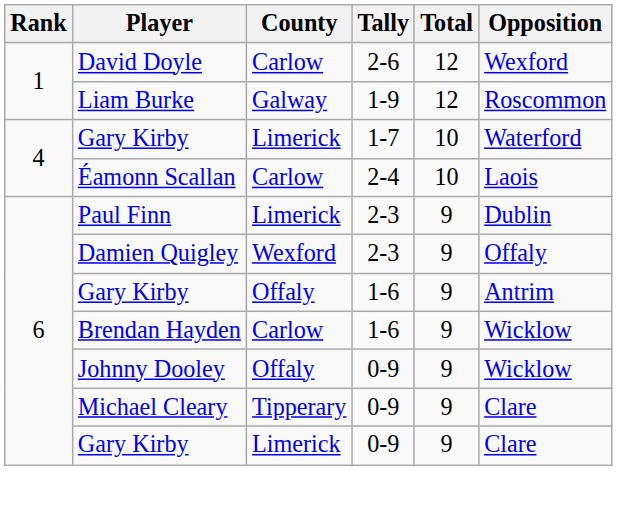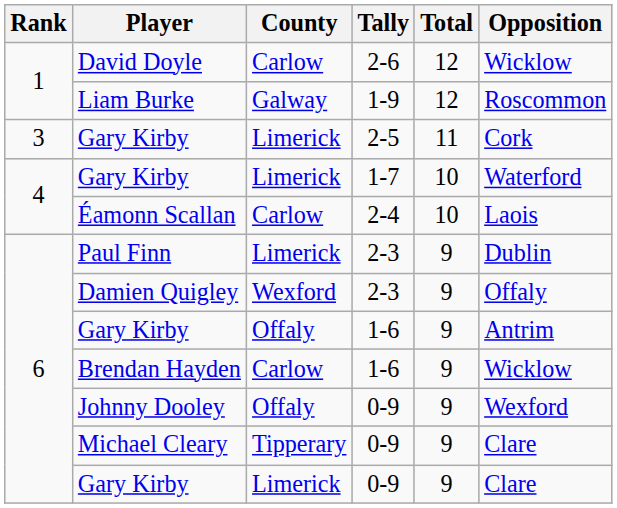 <table class="wikitable">
 <tr>
 <th>Rank</th>
 <th>Player</th>
 <th>County</th>
 <th>Tally</th>
 <th>Total</th>
 <th>Opposition</th>
 </tr>
 <tr>
 <td rowspan=2 align=center>1</td>
 <td><a href='#'>David Doyle</a></td>
 <td><a href='#'>Carlow</a></td>
 <td align=center>2-6</td>
 <td align=center>12</td>
-<td><a href='#'>Wexford</a></td>
+<td><a href='#'>Wicklow</a></td>
 </tr>
 <tr>
 <td><a href='#'>Liam Burke</a></td>
 <td><a href='#'>Galway</a></td>
 <td align=center>1-9</td>
 <td align=center>12</td>
 <td><a href='#'>Roscommon</a></td>
+</tr>
+<tr>
+<td rowspan=1 align=center>3</td>
+<td><a href='#'>Gary Kirby</a></td>
+<td><a href='#'>Limerick</a></td>
+<td align=center>2-5</td>
+<td align=center>11</td>
+<td><a href='#'>Cork</a></td>
 </tr>
 <tr>
 <td rowspan=2 align=center>4</td>
 <td><a href='#'>Gary Kirby</a></td>
 <td><a href='#'>Limerick</a></td>
 <td align=center>1-7</td>
 <td align=center>10</td>
 <td><a href='#'>Waterford</a></td>
 </tr>
 <tr>
 <td><a href='#'>Éamonn Scallan</a></td>
 <td><a href='#'>Carlow</a></td>
 <td align=center>2-4</td>
 <td align=center>10</td>
 <td><a href='#'>Laois</a></td>
 </tr>
 <tr>
 <td rowspan=7 align=center>6</td>
 <td><a href='#'>Paul Finn</a></td>
 <td><a href='#'>Limerick</a></td>
 <td align=center>2-3</td>
 <td align=center>9</td>
 <td><a href='#'>Dublin</a></td>
 </tr>
 <tr>
 <td><a href='#'>Damien Quigley</a></td>
 <td><a href='#'>Wexford</a></td>
 <td align=center>2-3</td>
 <td align=center>9</td>
 <td><a href='#'>Offaly</a></td>
 </tr>
 <tr>
 <td><a href='#'>Gary Kirby</a></td>
 <td><a href='#'>Offaly</a></td>
 <td align=center>1-6</td>
 <td align=center>9</td>
 <td><a href='#'>Antrim</a></td>
 </tr>
 <tr>
 <td><a href='#'>Brendan Hayden</a></td>
 <td><a href='#'>Carlow</a></td>
 <td align=center>1-6</td>
 <td align=center>9</td>
 <td><a href='#'>Wicklow</a></td>
 </tr>
 <tr>
 <td><a href='#'>Johnny Dooley</a></td>
 <td><a href='#'>Offaly</a></td>
 <td align=center>0-9</td>
 <td align=center>9</td>
-<td><a href='#'>Wicklow</a></td>
+<td><a href='#'>Wexford</a></td>
 </tr>
 <tr>
 <td><a href='#'>Michael Cleary</a></td>
 <td><a href='#'>Tipperary</a></td>
 <td align=center>0-9</td>
 <td align=center>9</td>
 <td><a href='#'>Clare</a></td>
 </tr>
 <tr>
 <td><a href='#'>Gary Kirby</a></td>
 <td><a href='#'>Limerick</a></td>
 <td align=center>0-9</td>
 <td align=center>9</td>
 <td><a href='#'>Clare</a></td>
 </tr>
 </table>
